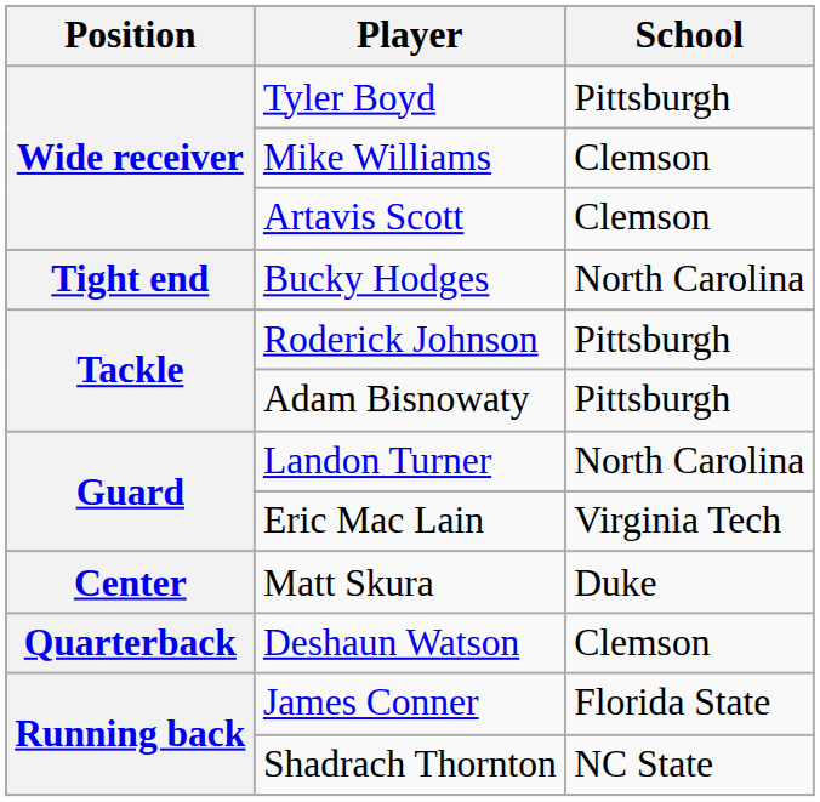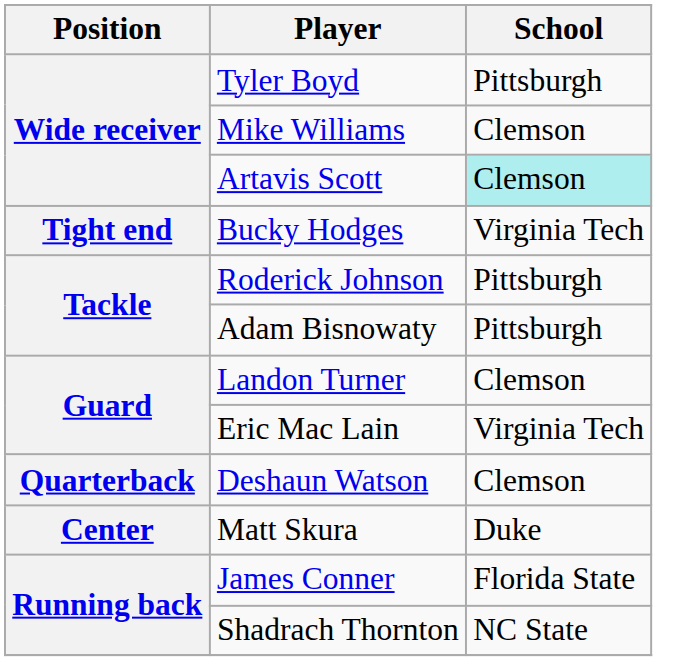 <table class="wikitable">
 <tr>
 <th>Position</th>
 <th>Player</th>
 <th>School</th>
 </tr>
 <tr>
 <th rowspan="3"><a href='#'>Wide receiver</a></th>
 <td><a href='#'>Tyler Boyd</a></td>
 <td>Pittsburgh</td>
 </tr>
 <tr>
 <td><a href='#'>Mike Williams</a></td>
 <td>Clemson</td>
 </tr>
 <tr>
 <td><a href='#'>Artavis Scott</a></td>
-<td>Clemson</td>
+<td style="background: paleturquoise;">Clemson</td>
 </tr>
 <tr>
 <th rowspan="1"><a href='#'>Tight end</a></th>
 <td><a href='#'>Bucky Hodges</a></td>
-<td>North Carolina</td>
+<td>Virginia Tech</td>
 </tr>
 <tr>
 <th rowspan="2"><a href='#'>Tackle</a></th>
 <td><a href='#'>Roderick Johnson</a></td>
 <td>Pittsburgh</td>
 </tr>
 <tr>
 <td>Adam Bisnowaty</td>
 <td>Pittsburgh</td>
 </tr>
 <tr>
 <th rowspan="2"><a href='#'>Guard</a></th>
 <td><a href='#'>Landon Turner</a></td>
-<td>North Carolina</td>
+<td>Clemson</td>
 </tr>
 <tr>
 <td>Eric Mac Lain</td>
 <td>Virginia Tech</td>
 </tr>
 <tr>
+<th rowspan="1"><a href='#'>Quarterback</a></th>
+<td><a href='#'>Deshaun Watson</a></td>
+<td>Clemson</td>
+</tr>
+<tr>
 <th rowspan="1"><a href='#'>Center</a></th>
 <td>Matt Skura</td>
 <td>Duke</td>
-</tr>
-<tr>
-<th rowspan="1"><a href='#'>Quarterback</a></th>
-<td><a href='#'>Deshaun Watson</a></td>
-<td>Clemson</td>
 </tr>
 <tr>
 <th rowspan="2"><a href='#'>Running back</a></th>
 <td><a href='#'>James Conner</a></td>
 <td>Florida State</td>
 </tr>
 <tr>
 <td>Shadrach Thornton</td>
 <td>NC State</td>
 </tr>
 <tr>
 </tr>
 </table>
